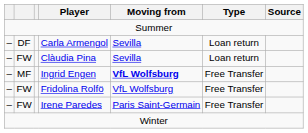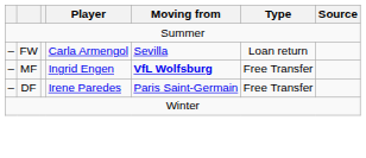 <table class="wikitable plainrowheaders sortable" style="text-align:center">
 <tr>
 <th></th>
 <th></th>
 <th></th>
 <th scope=col>Player</th>
 <th>Moving from</th>
 <th scope=col>Type</th>
 <th scope=col>Source</th>
 </tr>
 <tr>
 <td colspan=7>Summer</td>
 </tr>
 <tr>
 <td>–</td>
-<td>DF</td>
+<td>FW</td>
 <td></td>
 <td align=left><a href='#'>Carla Armengol</a></td>
-<td align=left><a href='#'>Sevilla</a></td>
-<td>Loan return</td>
-<td></td>
-</tr>
-<tr>
-<td>–</td>
-<td>FW</td>
-<td></td>
-<td align=left><a href='#'>Clàudia Pina</a></td>
 <td align=left><a href='#'>Sevilla</a></td>
 <td>Loan return</td>
 <td></td>
 </tr>
 <tr>
 <td>–</td>
 <td>MF</td>
 <td></td>
 <td align=left><a href='#'>Ingrid Engen</a></td>
 <td align=left><strong> <a href='#'>VfL Wolfsburg</a></strong></td>
 <td>Free Transfer</td>
 <td></td>
 </tr>
 <tr>
 <td>–</td>
-<td>FW</td>
-<td></td>
-<td align=left><a href='#'>Fridolina Rolfö</a></td>
-<td align=left> <a href='#'>VfL Wolfsburg</a></td>
-<td>Free Transfer</td>
-<td></td>
-</tr>
-<tr>
-<td>–</td>
-<td>FW</td>
+<td>DF</td>
 <td></td>
 <td align=left><a href='#'>Irene Paredes</a></td>
 <td align=left> <a href='#'>Paris Saint-Germain</a></td>
 <td>Free Transfer</td>
 <td></td>
 </tr>
 <tr>
 <td colspan=7>Winter</td>
 </tr>
 </table>
